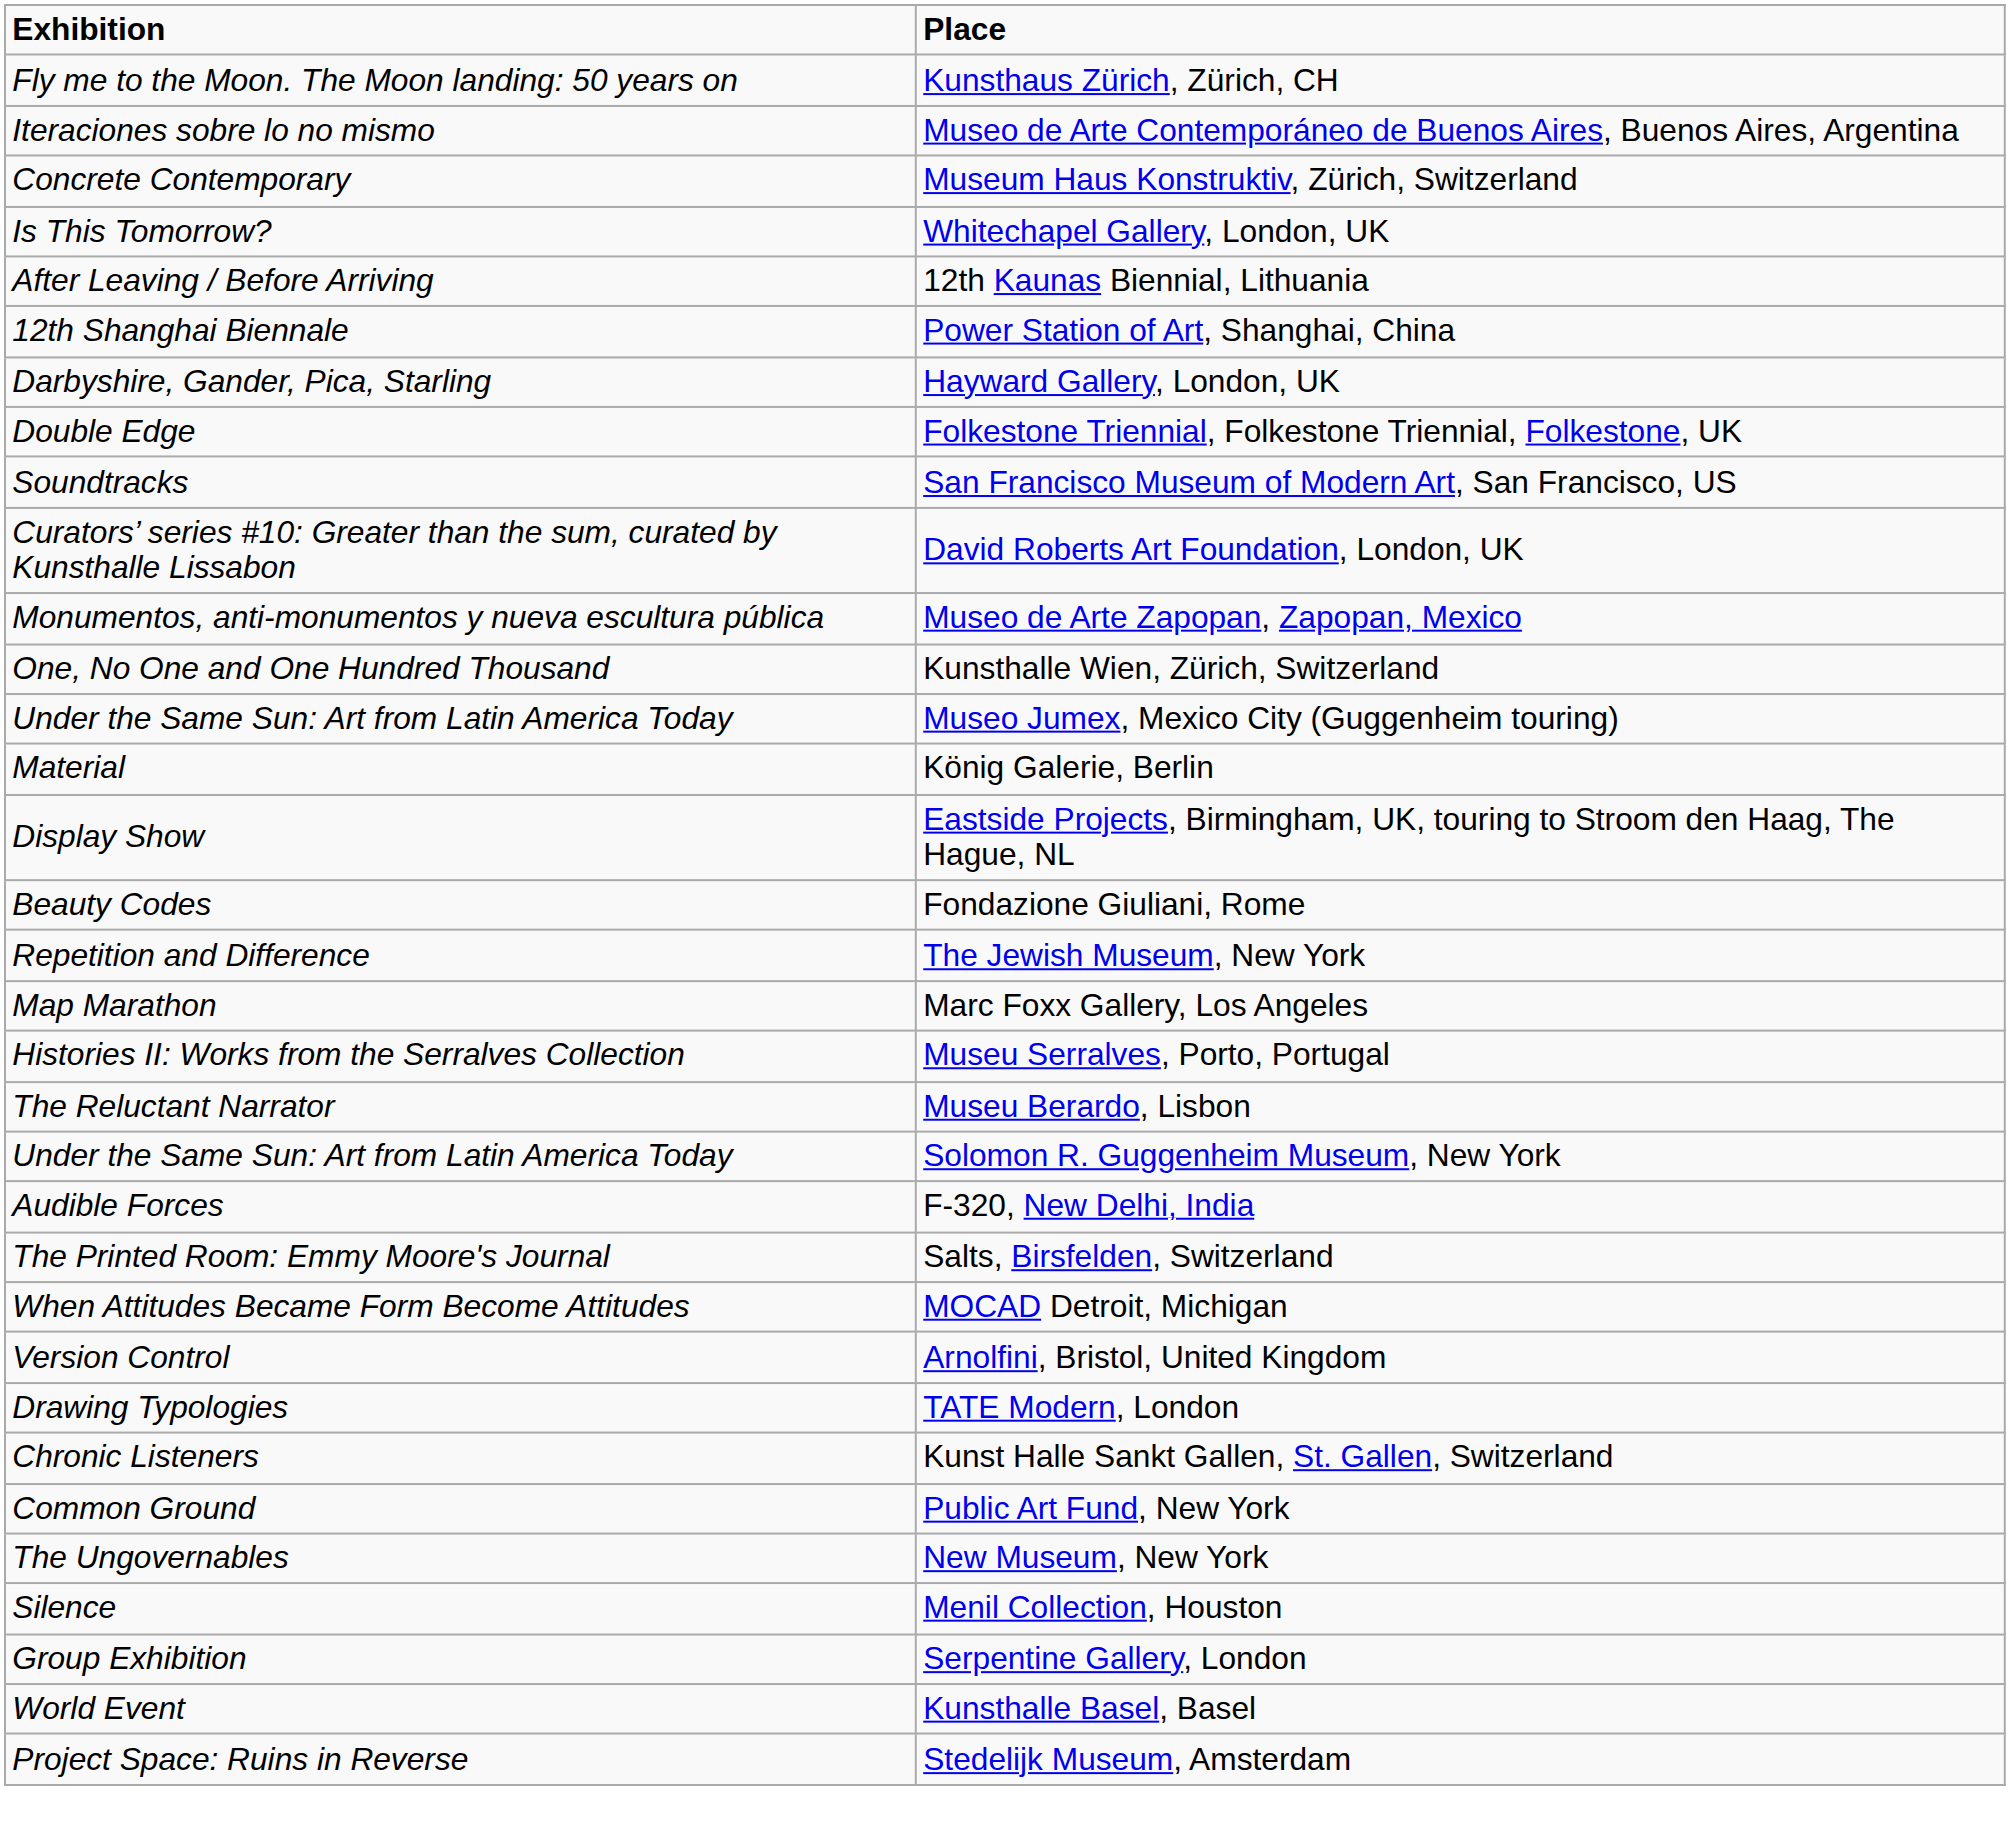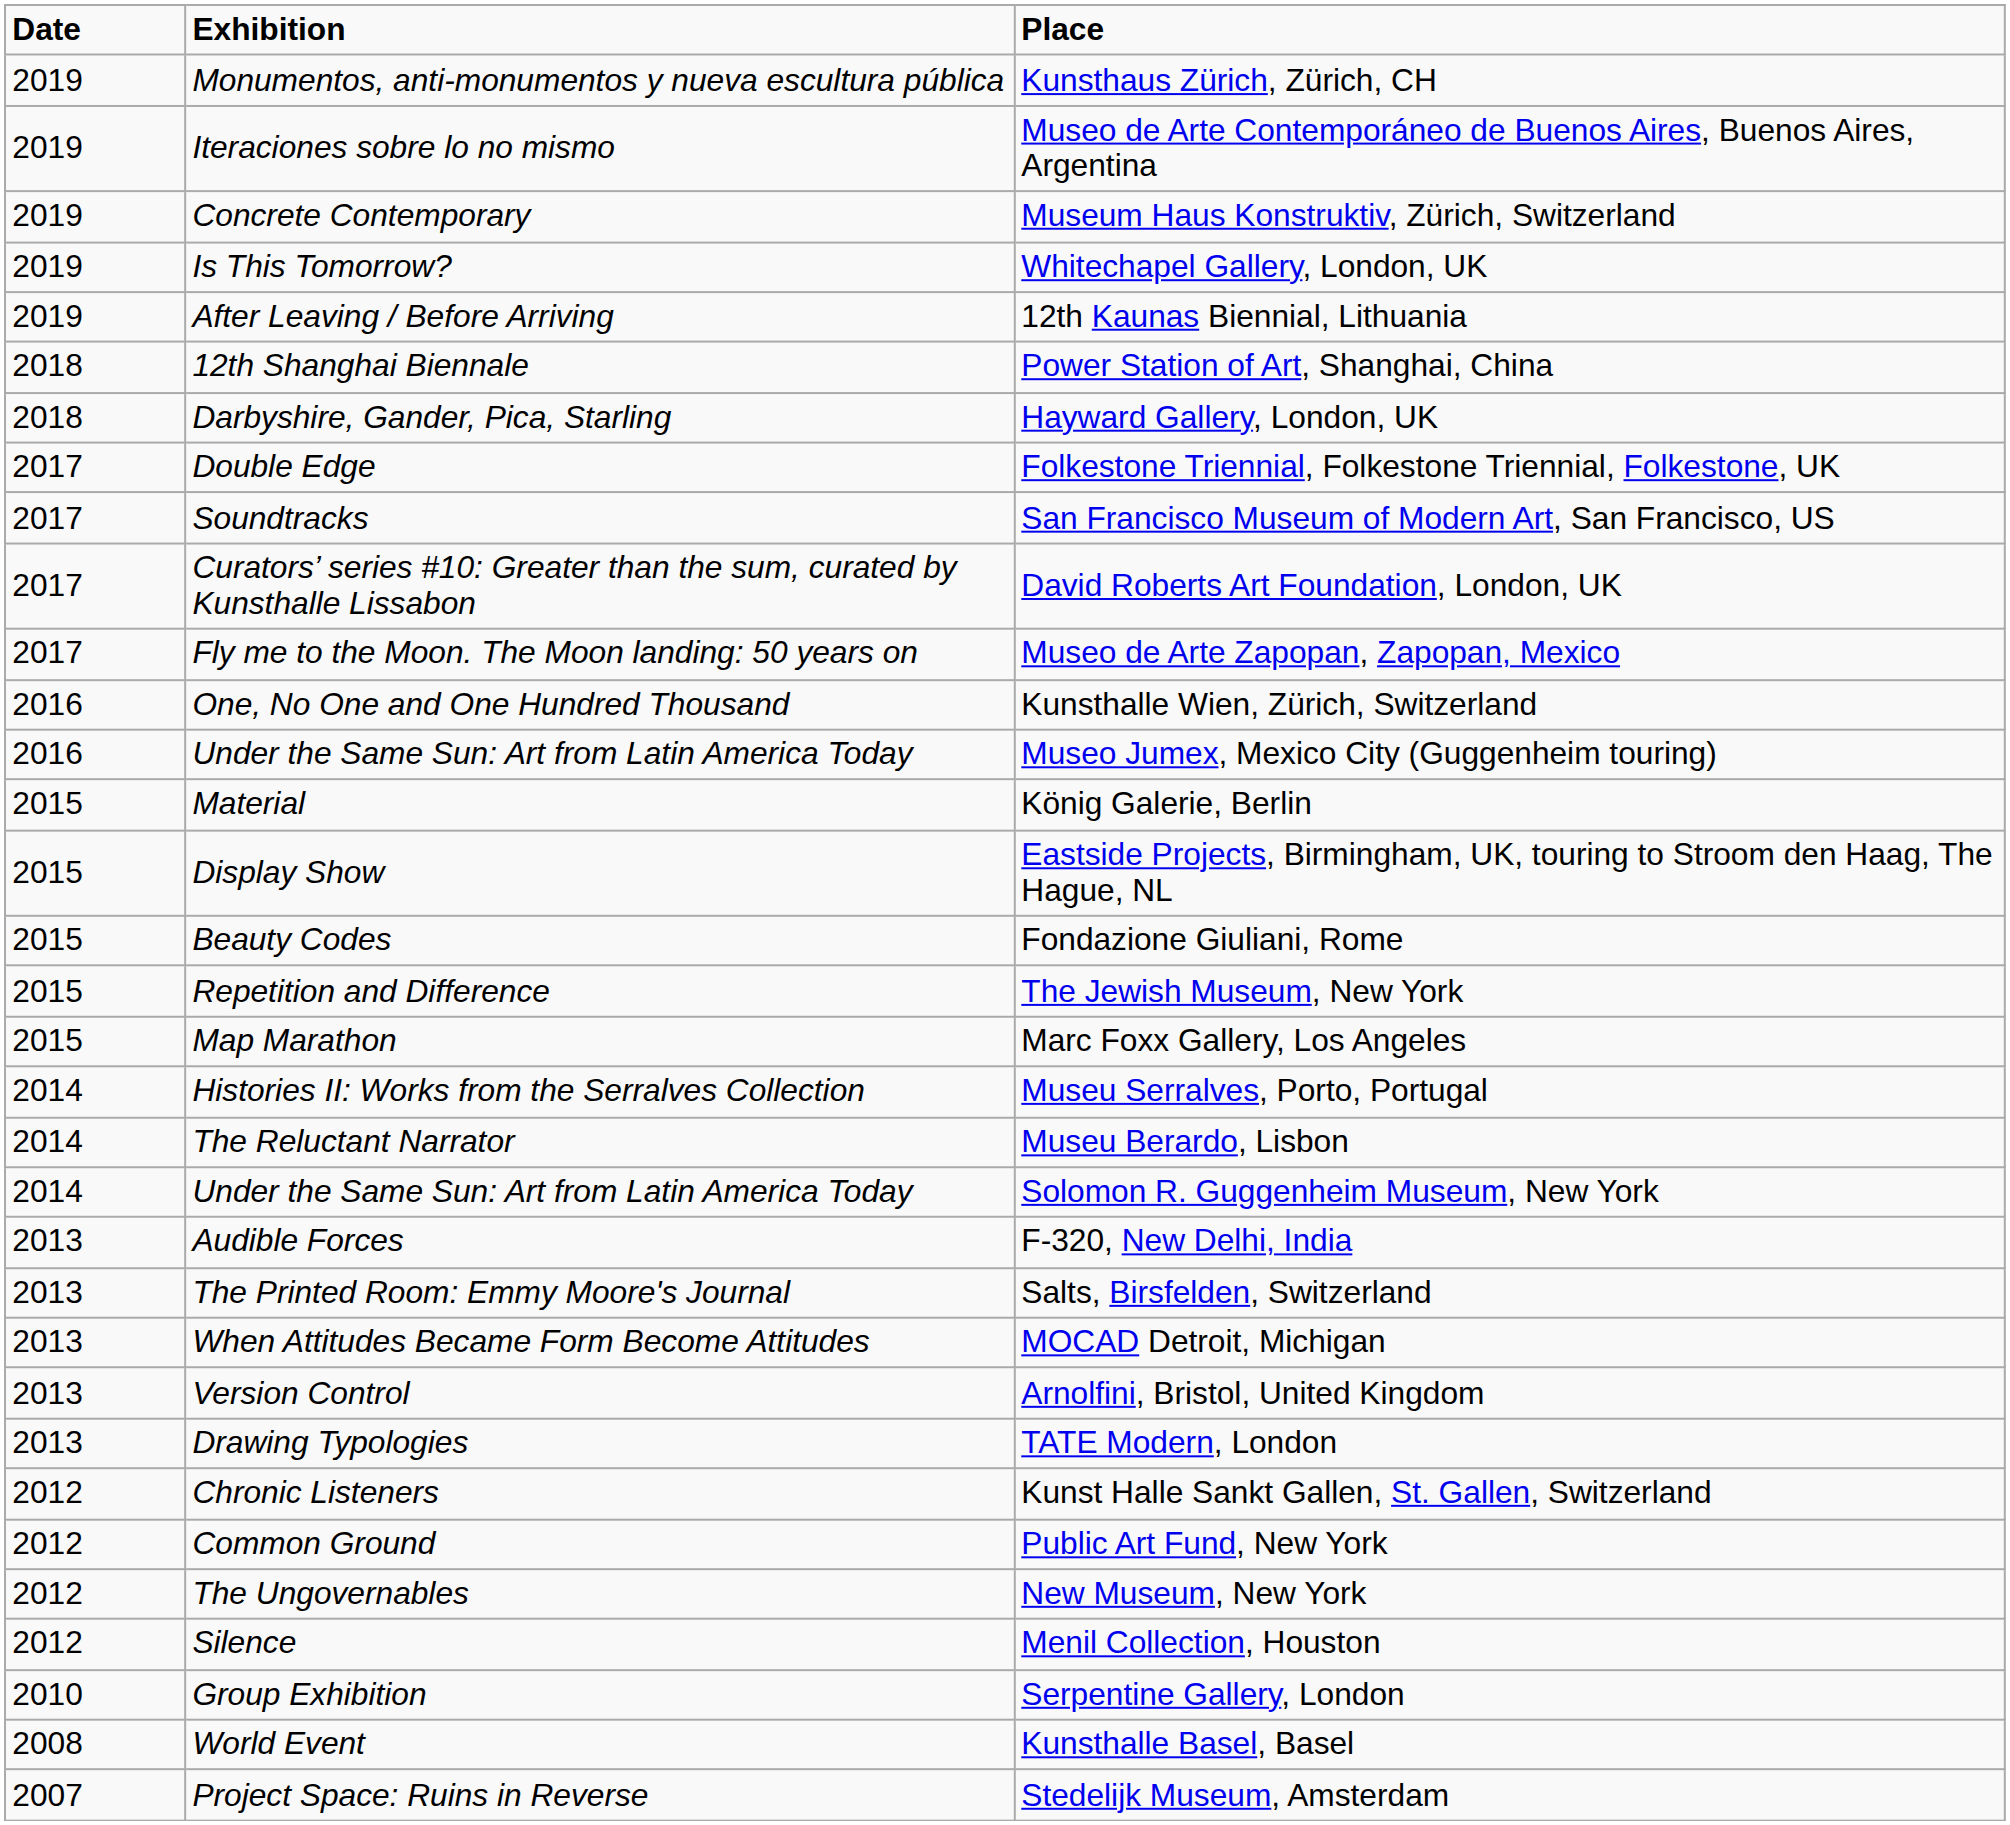 <table class="wikitable" style="width:80%;">
 <tr>
+<td style="width: 50pt;"><strong>Date</strong></td>
 <td style="width: 250pt;"><strong>Exhibition</strong></td>
 <td style="width: 300pt;"><strong>Place</strong></td>
 </tr>
 <tr>
-<td><em>Fly me to the Moon. The Moon landing: 50 years on</em></td>
+<td>2019</td>
+<td><em>Monumentos, anti-monumentos y nueva escultura pública</em></td>
 <td><a href='#'>Kunsthaus Zürich</a>, Zürich, CH</td>
 </tr>
 <tr>
+<td>2019</td>
 <td><em>Iteraciones sobre lo no mismo</em></td>
 <td><a href='#'>Museo de Arte Contemporáneo de Buenos Aires</a>, Buenos Aires, Argentina</td>
 </tr>
 <tr>
+<td>2019</td>
 <td><em>Concrete Contemporary</em></td>
 <td><a href='#'>Museum Haus Konstruktiv</a>, Zürich, Switzerland</td>
 </tr>
 <tr>
+<td>2019</td>
 <td><em>Is This Tomorrow?</em></td>
 <td><a href='#'>Whitechapel Gallery</a>, London, UK</td>
 </tr>
 <tr>
+<td>2019</td>
 <td><em>After Leaving / Before Arriving</em></td>
 <td>12th <a href='#'>Kaunas</a> Biennial, Lithuania</td>
 </tr>
 <tr>
+<td>2018</td>
 <td><em>12th Shanghai Biennale</em></td>
 <td><a href='#'>Power Station of Art</a>, Shanghai, China</td>
 </tr>
 <tr>
+<td>2018</td>
 <td><em>Darbyshire, Gander, Pica, Starling</em></td>
 <td><a href='#'>Hayward Gallery</a>, London, UK</td>
 </tr>
 <tr>
+<td>2017</td>
 <td><em>Double Edge</em></td>
 <td><a href='#'>Folkestone Triennial</a>, Folkestone Triennial, <a href='#'>Folkestone</a>, UK</td>
 </tr>
 <tr>
+<td>2017</td>
 <td><em>Soundtracks</em></td>
 <td><a href='#'>San Francisco Museum of Modern Art</a>, San Francisco, US</td>
 </tr>
 <tr>
+<td>2017</td>
 <td><em>Curators’ series #10: Greater than the sum, curated by Kunsthalle Lissabon</em></td>
 <td><a href='#'>David Roberts Art Foundation</a>, London, UK</td>
 </tr>
 <tr>
-<td><em>Monumentos, anti-monumentos y nueva escultura pública</em></td>
+<td>2017</td>
+<td><em>Fly me to the Moon. The Moon landing: 50 years on</em></td>
 <td><a href='#'>Museo de Arte Zapopan</a>, <a href='#'>Zapopan, Mexico</a></td>
 </tr>
 <tr>
+<td>2016</td>
 <td><em>One, No One and One Hundred Thousand</em></td>
 <td>Kunsthalle Wien, Zürich, Switzerland</td>
 </tr>
 <tr>
+<td>2016</td>
 <td><em>Under the Same Sun: Art from Latin America Today</em></td>
 <td><a href='#'>Museo Jumex</a>, Mexico City (Guggenheim touring)</td>
 </tr>
 <tr>
+<td>2015</td>
 <td><em>Material</em></td>
 <td>König Galerie, Berlin</td>
 </tr>
 <tr>
+<td>2015</td>
 <td><em>Display Show</em></td>
 <td><a href='#'>Eastside Projects</a>, Birmingham, UK, touring to Stroom den Haag, The Hague, NL</td>
 </tr>
 <tr>
+<td>2015</td>
 <td><em>Beauty Codes</em></td>
 <td>Fondazione Giuliani, Rome</td>
 </tr>
 <tr>
+<td>2015</td>
 <td><em>Repetition and Difference</em></td>
 <td><a href='#'>The Jewish Museum</a>, New York</td>
 </tr>
 <tr>
+<td>2015</td>
 <td><em>Map Marathon</em></td>
 <td>Marc Foxx Gallery, Los Angeles</td>
 </tr>
 <tr>
+<td>2014</td>
 <td><em>Histories II: Works from the Serralves Collection</em></td>
 <td><a href='#'>Museu Serralves</a>, Porto, Portugal</td>
 </tr>
 <tr>
+<td>2014</td>
 <td><em>The Reluctant Narrator</em> </td>
 <td><a href='#'>Museu Berardo</a>, Lisbon</td>
 </tr>
 <tr>
+<td>2014</td>
 <td><em>Under the Same Sun: Art from Latin America Today</em></td>
 <td><a href='#'>Solomon R. Guggenheim Museum</a>, New York</td>
 </tr>
 <tr>
+<td>2013</td>
 <td><em>Audible Forces</em></td>
 <td>F-320, <a href='#'>New Delhi, India</a></td>
 </tr>
 <tr>
+<td>2013</td>
 <td><em>The Printed Room: Emmy Moore's Journal</em></td>
 <td>Salts, <a href='#'>Birsfelden</a>, Switzerland</td>
 </tr>
 <tr>
+<td>2013</td>
 <td><em>When Attitudes Became Form Become Attitudes</em></td>
 <td><a href='#'>MOCAD</a> Detroit, Michigan</td>
 </tr>
 <tr>
+<td>2013</td>
 <td><em>Version Control</em></td>
 <td><a href='#'>Arnolfini</a>, Bristol, United Kingdom</td>
 </tr>
 <tr>
+<td>2013</td>
 <td><em>Drawing Typologies</em></td>
 <td><a href='#'>TATE Modern</a>, London</td>
 </tr>
 <tr>
+<td>2012</td>
 <td><em>Chronic Listeners</em></td>
 <td>Kunst Halle Sankt Gallen, <a href='#'>St. Gallen</a>, Switzerland</td>
 </tr>
 <tr>
+<td>2012</td>
 <td><em>Common Ground</em></td>
 <td><a href='#'>Public Art Fund</a>, New York</td>
 </tr>
 <tr>
+<td>2012</td>
 <td><em>The Ungovernables</em></td>
 <td><a href='#'>New Museum</a>, New York</td>
 </tr>
 <tr>
+<td>2012</td>
 <td><em>Silence</em></td>
 <td><a href='#'>Menil Collection</a>, Houston</td>
 </tr>
 <tr>
+<td>2010</td>
 <td><em>Group Exhibition</em></td>
 <td><a href='#'>Serpentine Gallery</a>, London</td>
 </tr>
 <tr>
+<td>2008</td>
 <td><em>World Event</em></td>
 <td><a href='#'>Kunsthalle Basel</a>, Basel</td>
 </tr>
 <tr>
+<td>2007</td>
 <td><em>Project Space: Ruins in Reverse</em></td>
 <td><a href='#'>Stedelijk Museum</a>, Amsterdam</td>
 </tr>
 </table>
